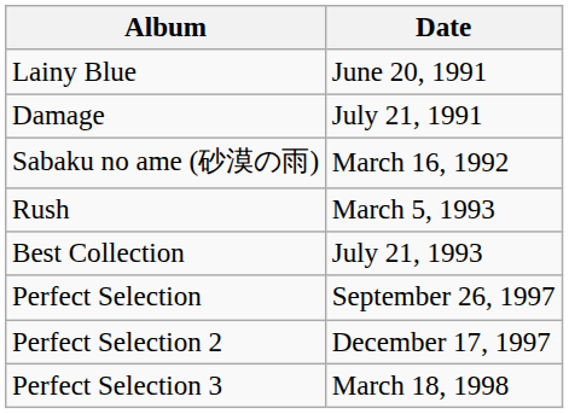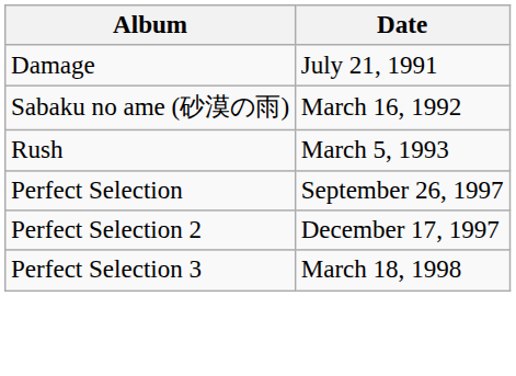 <table class="wikitable" border="1">
 <tr>
 <th>Album</th>
 <th>Date</th>
-</tr>
-<tr>
-<td>Lainy Blue</td>
-<td>June 20, 1991</td>
 </tr>
 <tr>
 <td>Damage</td>
 <td>July 21, 1991</td>
 </tr>
 <tr>
 <td>Sabaku no ame (砂漠の雨)</td>
 <td>March 16, 1992</td>
 </tr>
 <tr>
 <td>Rush</td>
 <td>March 5, 1993</td>
 </tr>
 <tr>
-<td>Best Collection</td>
-<td>July 21, 1993</td>
-</tr>
-<tr>
 <td>Perfect Selection</td>
 <td>September 26, 1997</td>
 </tr>
 <tr>
 <td>Perfect Selection 2</td>
 <td>December 17, 1997</td>
 </tr>
 <tr>
 <td>Perfect Selection 3</td>
 <td>March 18, 1998</td>
 </tr>
 </table>
